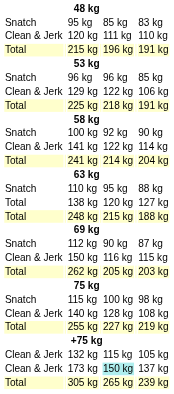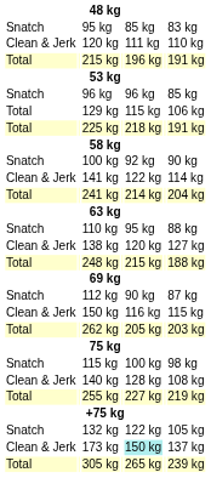 <table>
 <tr>
 <th colspan=7>48 kg</th>
 </tr>
 <tr>
 <td>Snatch</td>
 <td></td>
 <td>95 kg</td>
 <td></td>
 <td>85 kg</td>
 <td></td>
 <td>83 kg</td>
 </tr>
 <tr>
 <td>Clean & Jerk</td>
 <td></td>
 <td>120 kg<br></td>
 <td></td>
 <td>111 kg</td>
 <td></td>
 <td>110 kg</td>
 </tr>
 <tr bgcolor=ffffcc>
 <td>Total</td>
 <td></td>
 <td>215 kg</td>
 <td></td>
 <td>196 kg</td>
 <td></td>
 <td>191 kg</td>
 </tr>
 <tr>
 <th colspan=7>53 kg</th>
 </tr>
 <tr>
 <td>Snatch</td>
 <td></td>
 <td>96 kg</td>
 <td></td>
 <td>96 kg</td>
 <td></td>
 <td>85 kg</td>
 </tr>
 <tr>
-<td>Clean & Jerk</td>
+<td>Total</td>
 <td></td>
 <td>129 kg<br></td>
 <td></td>
-<td>122 kg</td>
+<td>115 kg</td>
 <td></td>
 <td>106 kg</td>
 </tr>
 <tr bgcolor=ffffcc>
 <td>Total</td>
 <td></td>
 <td>225 kg</td>
 <td></td>
 <td>218 kg</td>
 <td></td>
 <td>191 kg</td>
 </tr>
 <tr>
 <th colspan=7>58 kg</th>
 </tr>
 <tr>
 <td>Snatch</td>
 <td></td>
 <td>100 kg</td>
 <td></td>
 <td>92 kg</td>
 <td></td>
 <td>90 kg</td>
 </tr>
 <tr>
 <td>Clean & Jerk</td>
 <td></td>
 <td>141 kg<br></td>
 <td></td>
 <td>122 kg</td>
 <td></td>
 <td>114 kg</td>
 </tr>
 <tr bgcolor=ffffcc>
 <td>Total</td>
 <td></td>
 <td>241 kg</td>
 <td></td>
 <td>214 kg</td>
 <td></td>
 <td>204 kg</td>
 </tr>
 <tr>
 <th colspan=7>63 kg</th>
 </tr>
 <tr>
 <td>Snatch</td>
 <td></td>
 <td>110 kg</td>
 <td></td>
 <td>95 kg</td>
 <td></td>
 <td>88 kg</td>
 </tr>
 <tr>
-<td>Total</td>
+<td>Clean & Jerk</td>
 <td></td>
 <td>138 kg</td>
 <td></td>
 <td>120 kg</td>
 <td></td>
 <td>127 kg</td>
 </tr>
 <tr bgcolor=ffffcc>
 <td>Total</td>
 <td></td>
 <td>248 kg</td>
 <td></td>
 <td>215 kg</td>
 <td></td>
 <td>188 kg</td>
 </tr>
 <tr>
 <th colspan=7>69 kg</th>
 </tr>
 <tr>
 <td>Snatch</td>
 <td></td>
 <td>112 kg</td>
 <td></td>
 <td>90 kg</td>
 <td></td>
 <td>87 kg</td>
 </tr>
 <tr>
 <td>Clean & Jerk</td>
 <td></td>
 <td>150 kg</td>
 <td></td>
 <td>116 kg</td>
 <td></td>
 <td>115 kg</td>
 </tr>
 <tr bgcolor=ffffcc>
 <td>Total</td>
 <td></td>
 <td>262 kg</td>
 <td></td>
 <td>205 kg</td>
 <td></td>
 <td>203 kg</td>
 </tr>
 <tr>
 <th colspan=7>75 kg</th>
 </tr>
 <tr>
 <td>Snatch</td>
 <td></td>
 <td>115 kg</td>
 <td></td>
 <td>100 kg</td>
 <td></td>
 <td>98 kg</td>
 </tr>
 <tr>
 <td>Clean & Jerk</td>
 <td></td>
 <td>140 kg</td>
 <td></td>
 <td>128 kg</td>
 <td></td>
 <td>108 kg</td>
 </tr>
 <tr bgcolor=ffffcc>
 <td>Total</td>
 <td></td>
 <td>255 kg</td>
 <td></td>
 <td>227 kg</td>
 <td></td>
 <td>219 kg</td>
 </tr>
 <tr>
 <th colspan=7>+75 kg</th>
 </tr>
 <tr>
-<td>Clean & Jerk</td>
+<td>Snatch</td>
 <td></td>
 <td>132 kg</td>
 <td></td>
-<td>115 kg</td>
+<td>122 kg</td>
 <td></td>
 <td>105 kg</td>
 </tr>
 <tr>
 <td>Clean & Jerk</td>
 <td></td>
 <td>173 kg</td>
 <td></td>
 <td style="background: paleturquoise;">150 kg</td>
 <td></td>
 <td>137 kg</td>
 </tr>
 <tr bgcolor=ffffcc>
 <td>Total</td>
 <td></td>
 <td>305 kg</td>
 <td></td>
 <td>265 kg</td>
 <td></td>
 <td>239 kg</td>
 </tr>
 </table>
